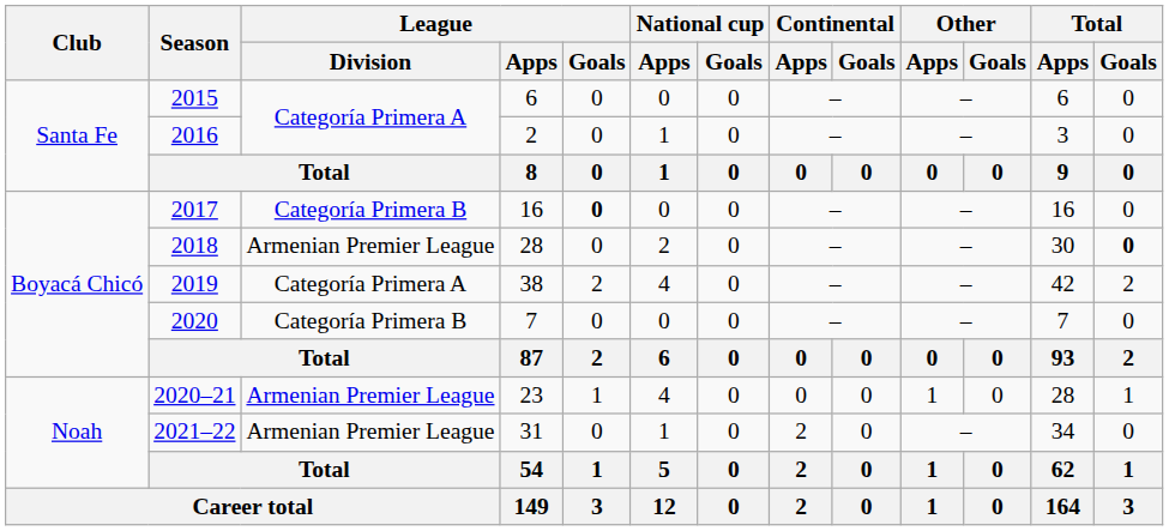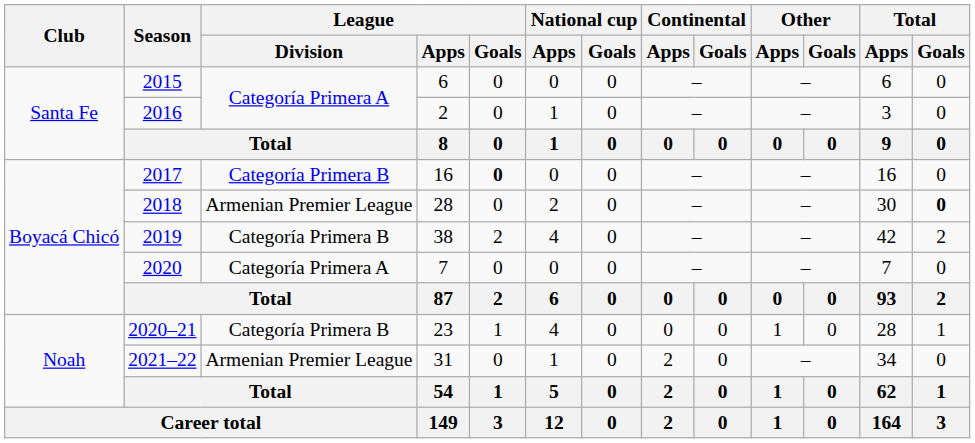 <table class="wikitable" style="text-align:center">
 <tr>
 <th rowspan="2">Club</th>
 <th rowspan="2">Season</th>
 <th colspan="3">League</th>
 <th colspan="2">National cup</th>
 <th colspan="2">Continental</th>
 <th colspan="2">Other</th>
 <th colspan="2">Total</th>
 </tr>
 <tr>
 <th>Division</th>
 <th>Apps</th>
 <th>Goals</th>
 <th>Apps</th>
 <th>Goals</th>
 <th>Apps</th>
 <th>Goals</th>
 <th>Apps</th>
 <th>Goals</th>
 <th>Apps</th>
 <th>Goals</th>
 </tr>
 <tr>
 <td rowspan="3"><a href='#'>Santa Fe</a></td>
 <td><a href='#'>2015</a></td>
 <td rowspan="2"><a href='#'>Categoría Primera A</a></td>
 <td>6</td>
 <td>0</td>
 <td>0</td>
 <td>0</td>
 <td colspan="2">–</td>
 <td colspan="2">–</td>
 <td>6</td>
 <td>0</td>
 </tr>
 <tr>
 <td><a href='#'>2016</a></td>
 <td>2</td>
 <td>0</td>
 <td>1</td>
 <td>0</td>
 <td colspan="2">–</td>
 <td colspan="2">–</td>
 <td>3</td>
 <td>0</td>
 </tr>
 <tr>
 <th colspan="2">Total</th>
 <th>8</th>
 <th>0</th>
 <th>1</th>
 <th>0</th>
 <th>0</th>
 <th>0</th>
 <th>0</th>
 <th>0</th>
 <th>9</th>
 <th>0</th>
 </tr>
 <tr>
 <td rowspan="5"><a href='#'>Boyacá Chicó</a></td>
 <td><a href='#'>2017</a></td>
 <td><a href='#'>Categoría Primera B</a></td>
 <td>16</td>
 <td><strong>0</strong></td>
 <td>0</td>
 <td>0</td>
 <td colspan="2">–</td>
 <td colspan="2">–</td>
 <td>16</td>
 <td>0</td>
 </tr>
 <tr>
 <td><a href='#'>2018</a></td>
 <td>Armenian Premier League</td>
 <td>28</td>
 <td>0</td>
 <td>2</td>
 <td>0</td>
 <td colspan="2">–</td>
 <td colspan="2">–</td>
 <td>30</td>
 <td><strong>0</strong></td>
 </tr>
 <tr>
 <td><a href='#'>2019</a></td>
-<td>Categoría Primera A</td>
+<td>Categoría Primera B</td>
 <td>38</td>
 <td>2</td>
 <td>4</td>
 <td>0</td>
 <td colspan="2">–</td>
 <td colspan="2">–</td>
 <td>42</td>
 <td>2</td>
 </tr>
 <tr>
 <td><a href='#'>2020</a></td>
-<td>Categoría Primera B</td>
+<td>Categoría Primera A</td>
 <td>7</td>
 <td>0</td>
 <td>0</td>
 <td>0</td>
 <td colspan="2">–</td>
 <td colspan="2">–</td>
 <td>7</td>
 <td>0</td>
 </tr>
 <tr>
 <th colspan="2">Total</th>
 <th>87</th>
 <th>2</th>
 <th>6</th>
 <th>0</th>
 <th>0</th>
 <th>0</th>
 <th>0</th>
 <th>0</th>
 <th>93</th>
 <th>2</th>
 </tr>
 <tr>
 <td rowspan="3"><a href='#'>Noah</a></td>
 <td><a href='#'>2020–21</a></td>
-<td><a href='#'>Armenian Premier League</a></td>
+<td>Categoría Primera B</td>
 <td>23</td>
 <td>1</td>
 <td>4</td>
 <td>0</td>
 <td>0</td>
 <td>0</td>
 <td>1</td>
 <td>0</td>
 <td>28</td>
 <td>1</td>
 </tr>
 <tr>
 <td><a href='#'>2021–22</a></td>
 <td>Armenian Premier League</td>
 <td>31</td>
 <td>0</td>
 <td>1</td>
 <td>0</td>
 <td>2</td>
 <td>0</td>
 <td colspan="2">–</td>
 <td>34</td>
 <td>0</td>
 </tr>
 <tr>
 <th colspan="2">Total</th>
 <th>54</th>
 <th>1</th>
 <th>5</th>
 <th>0</th>
 <th>2</th>
 <th>0</th>
 <th>1</th>
 <th>0</th>
 <th>62</th>
 <th>1</th>
 </tr>
 <tr>
 <th colspan="3">Career total</th>
 <th>149</th>
 <th>3</th>
 <th>12</th>
 <th>0</th>
 <th>2</th>
 <th>0</th>
 <th>1</th>
 <th>0</th>
 <th>164</th>
 <th>3</th>
 </tr>
 </table>
